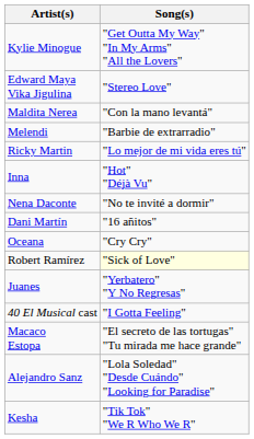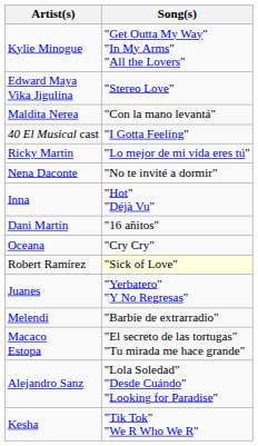 <table class="wikitable">
 <tr>
 <th>Artist(s)</th>
 <th>Song(s)</th>
 </tr>
 <tr>
 <td><a href='#'>Kylie Minogue</a></td>
 <td>"<a href='#'>Get Outta My Way</a>"<br>"<a href='#'>In My Arms</a>"<br>"<a href='#'>All the Lovers</a>"</td>
 </tr>
 <tr>
 <td><a href='#'>Edward Maya</a><br><a href='#'>Vika Jigulina</a></td>
 <td>"<a href='#'>Stereo Love</a>"</td>
 </tr>
 <tr>
 <td><a href='#'>Maldita Nerea</a></td>
 <td>"Con la mano levantá"</td>
 </tr>
 <tr>
-<td><a href='#'>Melendi</a></td>
-<td>"Barbie de extrarradio"</td>
+<td><em>40 El Musical</em> cast</td>
+<td>"<a href='#'>I Gotta Feeling</a>"</td>
 </tr>
 <tr>
 <td><a href='#'>Ricky Martin</a></td>
 <td>"<a href='#'>Lo mejor de mi vida eres tú</a>"</td>
 </tr>
 <tr>
+<td><a href='#'>Nena Daconte</a></td>
+<td>"No te invité a dormir"</td>
+</tr>
+<tr>
 <td><a href='#'>Inna</a></td>
 <td>"<a href='#'>Hot</a>"<br>"<a href='#'>Déjà Vu</a>"</td>
-</tr>
-<tr>
-<td><a href='#'>Nena Daconte</a></td>
-<td>"No te invité a dormir"</td>
 </tr>
 <tr>
 <td><a href='#'>Dani Martín</a></td>
 <td>"16 añitos"</td>
 </tr>
 <tr>
 <td><a href='#'>Oceana</a></td>
 <td>"Cry Cry"</td>
 </tr>
 <tr>
 <td>Robert Ramírez</td>
 <td style="background: lightyellow;">"Sick of Love"</td>
 </tr>
 <tr>
 <td><a href='#'>Juanes</a></td>
 <td>"<a href='#'>Yerbatero</a>"<br>"<a href='#'>Y No Regresas</a>"</td>
 </tr>
 <tr>
-<td><em>40 El Musical</em> cast</td>
-<td>"<a href='#'>I Gotta Feeling</a>"</td>
+<td><a href='#'>Melendi</a></td>
+<td>"Barbie de extrarradio"</td>
 </tr>
 <tr>
 <td><a href='#'>Macaco</a><br><a href='#'>Estopa</a></td>
 <td>"El secreto de las tortugas"<br>"Tu mirada me hace grande"</td>
 </tr>
 <tr>
 <td><a href='#'>Alejandro Sanz</a></td>
 <td>"Lola Soledad"<br>"<a href='#'>Desde Cuándo</a>" <br>"<a href='#'>Looking for Paradise</a>"</td>
 </tr>
 <tr>
 <td><a href='#'>Kesha</a></td>
 <td>"<a href='#'>Tik Tok</a>"<br>"<a href='#'>We R Who We R</a>"</td>
 </tr>
 </table>
